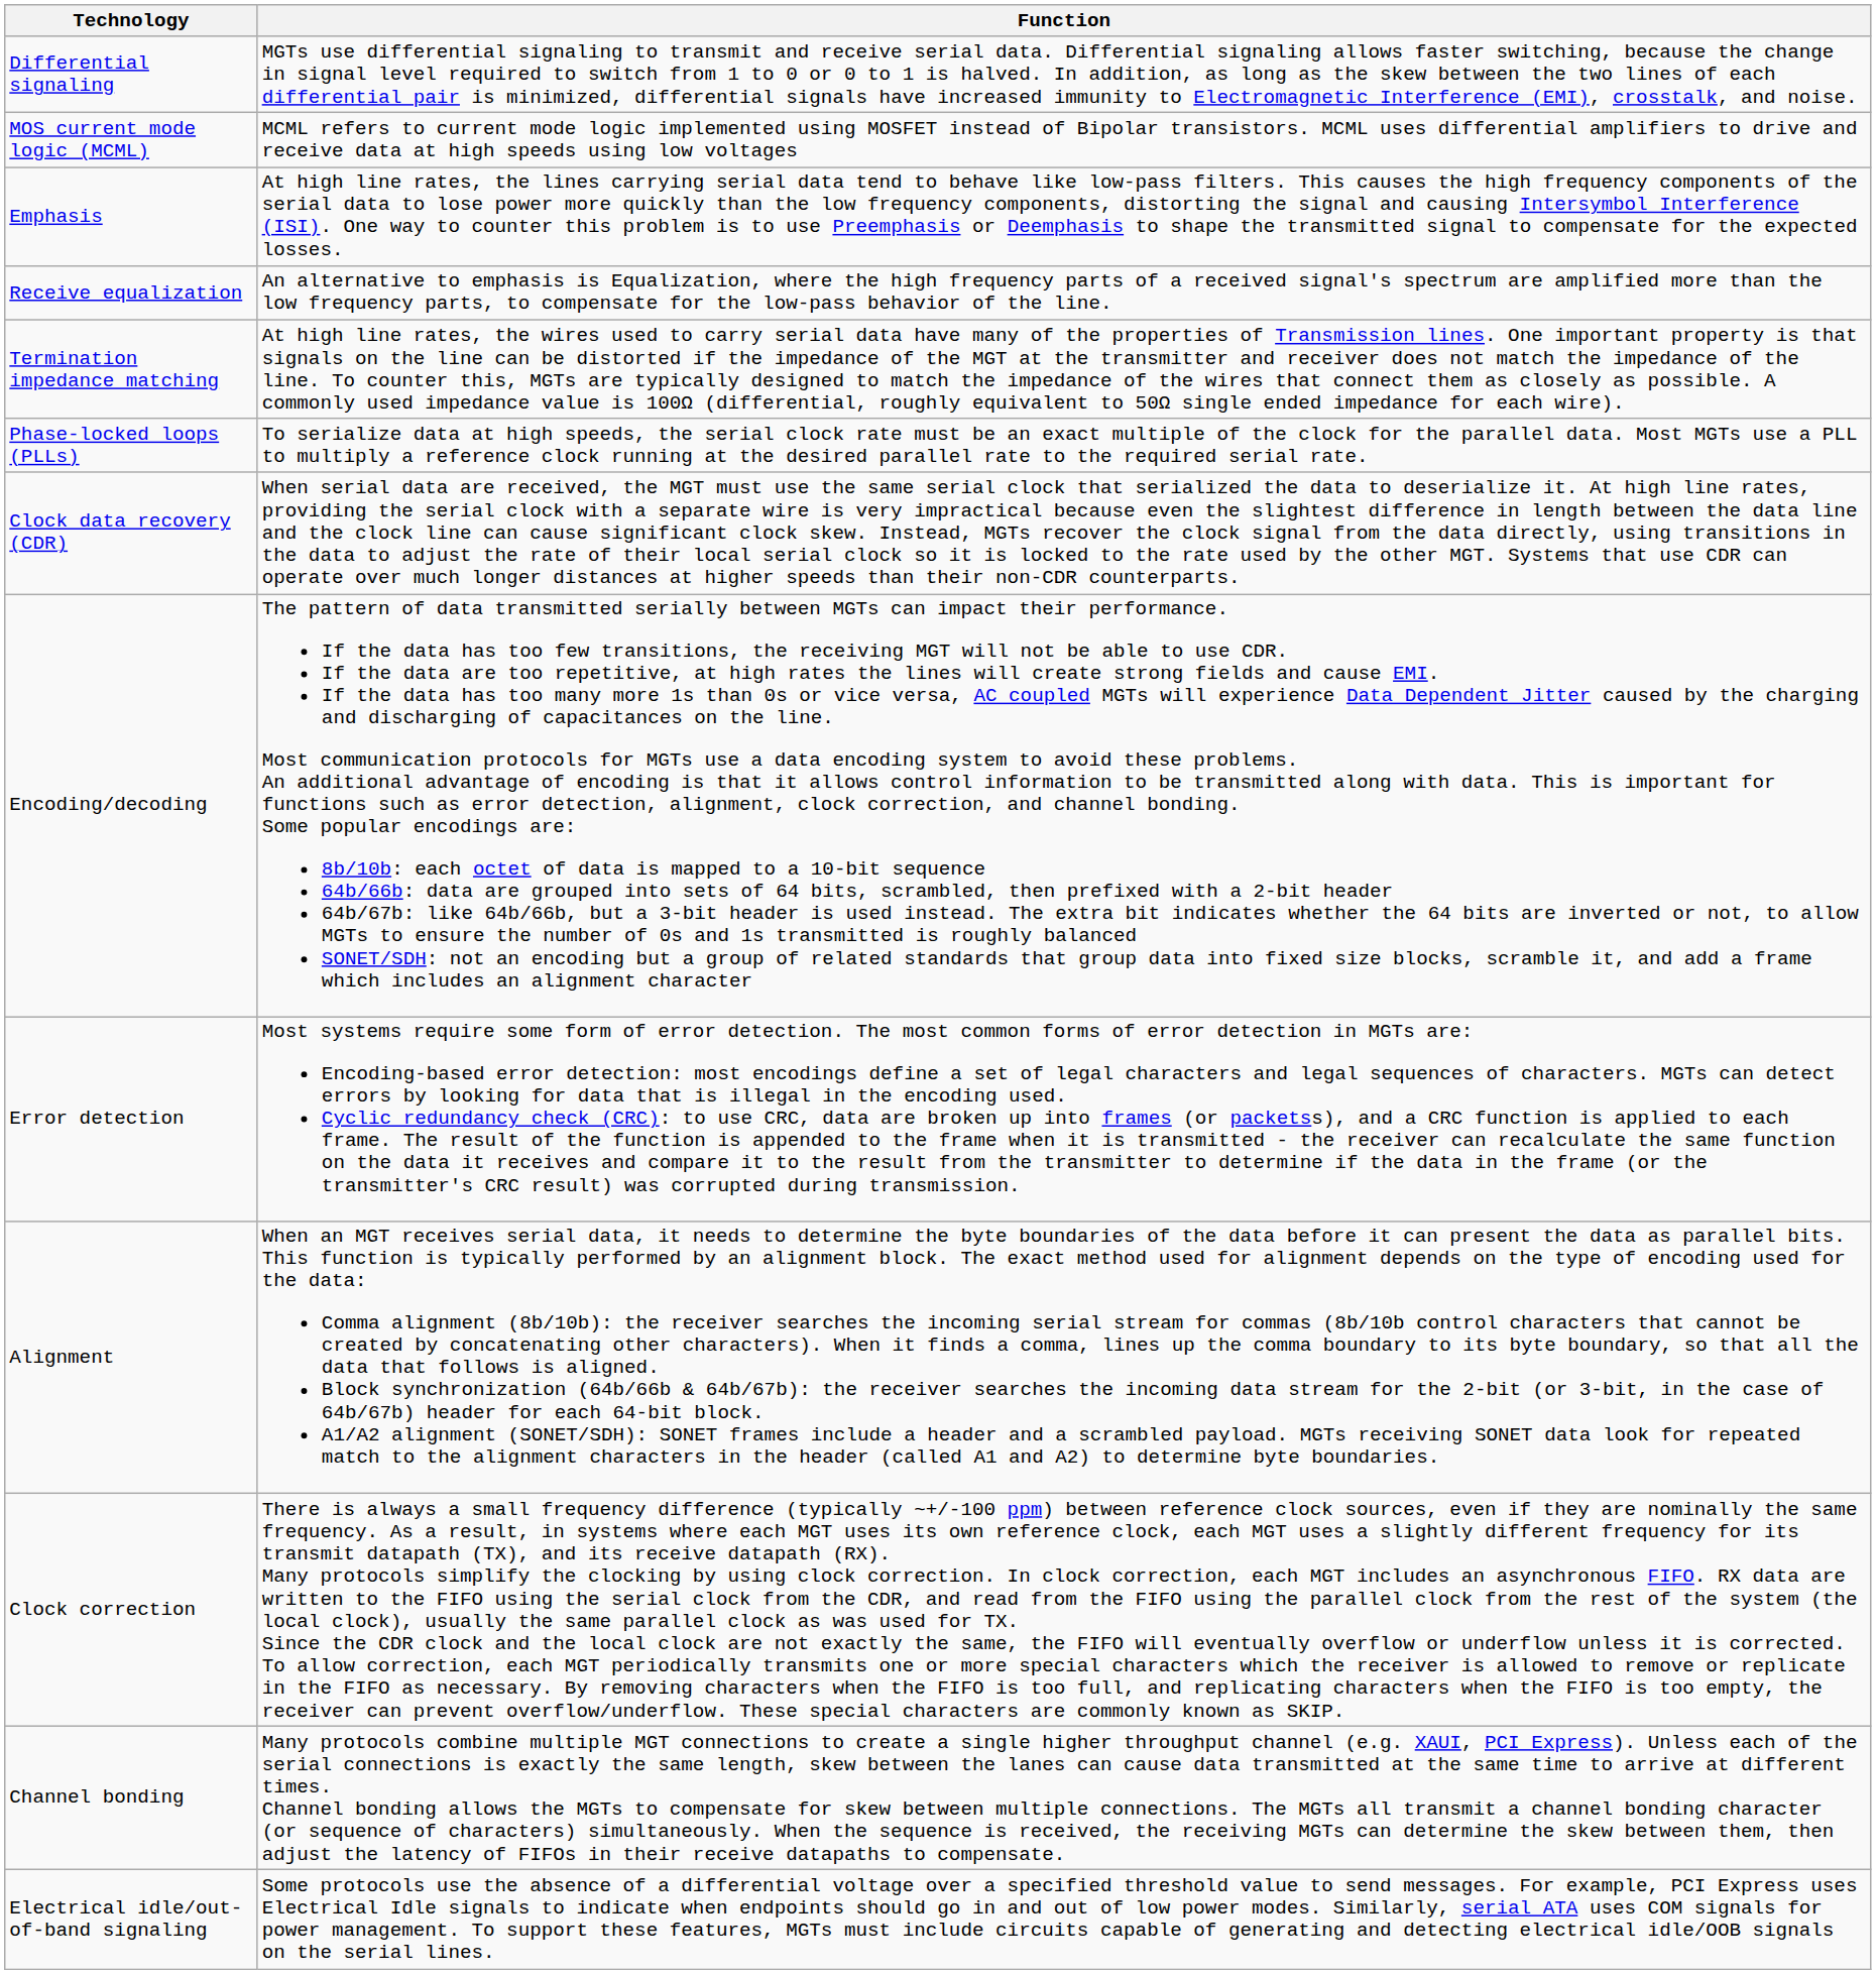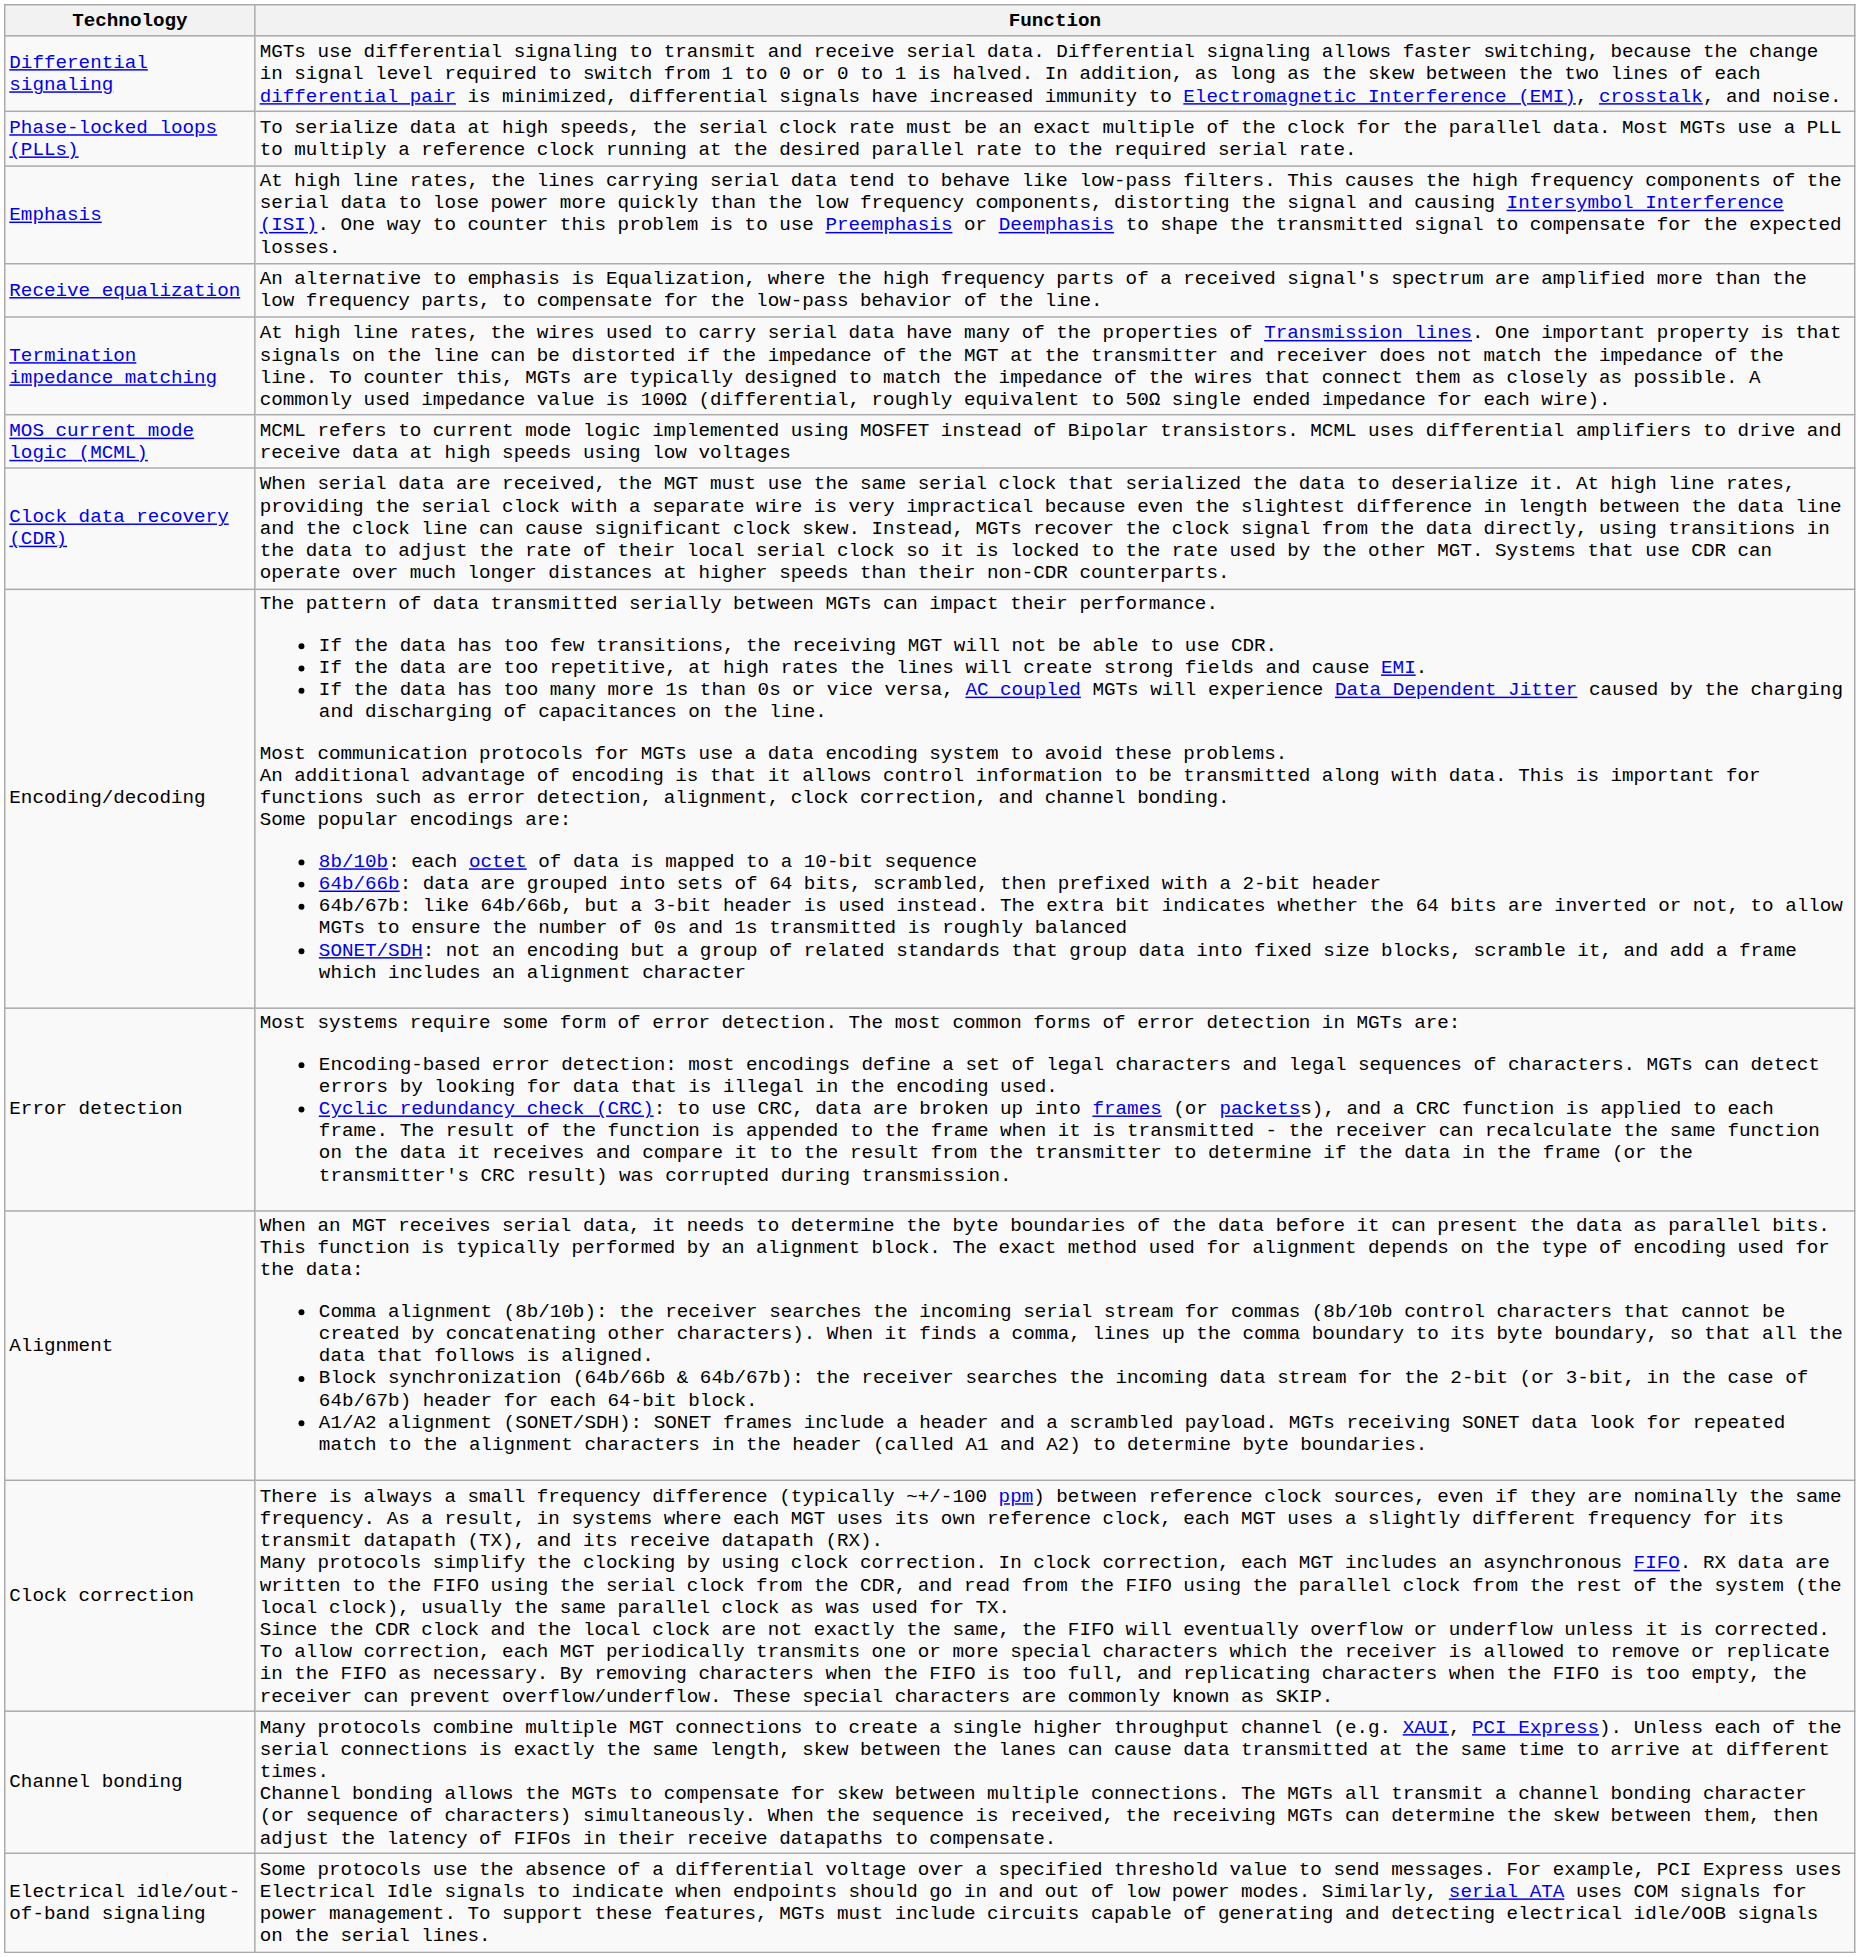 <table class="wikitable">
 <tr>
 <th>Technology</th>
 <th>Function</th>
 </tr>
 <tr>
 <td><a href='#'>Differential signaling</a></td>
 <td>MGTs use differential signaling to transmit and receive serial data. Differential signaling allows faster switching, because the change in signal level required to switch from 1 to 0 or 0 to 1 is halved. In addition, as long as the skew between the two lines of each <a href='#'>differential pair</a> is minimized, differential signals have increased immunity to <a href='#'>Electromagnetic Interference (EMI)</a>, <a href='#'>crosstalk</a>, and noise.</td>
 </tr>
 <tr>
-<td><a href='#'>MOS current mode logic (MCML)</a></td>
-<td>MCML refers to current mode logic implemented using MOSFET instead of Bipolar transistors. MCML uses differential amplifiers to drive and receive data at high speeds using low voltages</td>
+<td><a href='#'>Phase-locked loops (PLLs)</a></td>
+<td>To serialize data at high speeds, the serial clock rate must be an exact multiple of the clock for the parallel data. Most MGTs use a PLL to multiply a reference clock running at the desired parallel rate to the required serial rate.</td>
 </tr>
 <tr>
 <td><a href='#'>Emphasis</a></td>
 <td>At high line rates, the lines carrying serial data tend to behave like low-pass filters. This causes the high frequency components of the serial data to lose power more quickly than the low frequency components, distorting the signal and causing <a href='#'>Intersymbol Interference (ISI)</a>. One way to counter this problem is to use <a href='#'>Preemphasis</a> or <a href='#'>Deemphasis</a> to shape the transmitted signal to compensate for the expected losses.</td>
 </tr>
 <tr>
 <td><a href='#'>Receive equalization</a></td>
 <td>An alternative to emphasis is Equalization, where the high frequency parts of a received signal's spectrum are amplified more than the low frequency parts, to compensate for the low-pass behavior of the line.</td>
 </tr>
 <tr>
 <td><a href='#'>Termination impedance matching</a></td>
 <td>At high line rates, the wires used to carry serial data have many of the properties of <a href='#'>Transmission lines</a>. One important property is that signals on the line can be distorted if the impedance of the MGT at the transmitter and receiver does not match the impedance of the line. To counter this, MGTs are typically designed to match the impedance of the wires that connect them as closely as possible. A commonly used impedance value is 100Ω (differential, roughly equivalent to 50Ω single ended impedance for each wire).</td>
 </tr>
 <tr>
-<td><a href='#'>Phase-locked loops (PLLs)</a></td>
-<td>To serialize data at high speeds, the serial clock rate must be an exact multiple of the clock for the parallel data. Most MGTs use a PLL to multiply a reference clock running at the desired parallel rate to the required serial rate.</td>
+<td><a href='#'>MOS current mode logic (MCML)</a></td>
+<td>MCML refers to current mode logic implemented using MOSFET instead of Bipolar transistors. MCML uses differential amplifiers to drive and receive data at high speeds using low voltages</td>
 </tr>
 <tr>
 <td><a href='#'>Clock data recovery (CDR)</a></td>
 <td>When serial data are received, the MGT must use the same serial clock that serialized the data to deserialize it. At high line rates, providing the serial clock with a separate wire is very impractical because even the slightest difference in length between the data line and the clock line can cause significant clock skew. Instead, MGTs recover the clock signal from the data directly, using transitions in the data to adjust the rate of their local serial clock so it is locked to the rate used by the other MGT. Systems that use CDR can operate over much longer distances at higher speeds than their non-CDR counterparts.</td>
 </tr>
 <tr>
 <td>Encoding/decoding</td>
 <td>The pattern of data transmitted serially between MGTs can impact their performance.<br><ul><li>If the data has too few transitions, the receiving MGT will not be able to use CDR.</li><li>If the data are too repetitive, at high rates the lines will create strong fields and cause <a href='#'>EMI</a>.</li><li>If the data has too many more 1s than 0s or vice versa, <a href='#'>AC coupled</a> MGTs will experience <a href='#'>Data Dependent Jitter</a> caused by the charging and discharging of capacitances on the line.</li></ul>Most communication protocols for MGTs use a data encoding system to avoid these problems.<br>An additional advantage of encoding is that it allows control information to be transmitted along with data. This is important for functions such as error detection, alignment, clock correction, and channel bonding.<br>Some popular encodings are:<ul><li><a href='#'>8b/10b</a>: each <a href='#'>octet</a> of data is mapped to a 10-bit sequence</li><li><a href='#'>64b/66b</a>: data are grouped into sets of 64 bits, scrambled, then prefixed with a 2-bit header</li><li>64b/67b: like 64b/66b, but a 3-bit header is used instead. The extra bit indicates whether the 64 bits are inverted or not, to allow MGTs to ensure the number of 0s and 1s transmitted is roughly balanced</li><li><a href='#'>SONET/SDH</a>: not an encoding but a group of related standards that group data into fixed size blocks, scramble it, and add a frame which includes an alignment character</li></ul></td>
 </tr>
 <tr>
 <td>Error detection</td>
 <td>Most systems require some form of error detection. The most common forms of error detection in MGTs are:<br><ul><li>Encoding-based error detection: most encodings define a set of legal characters and legal sequences of characters. MGTs can detect errors by looking for data that is illegal in the encoding used.</li><li><a href='#'>Cyclic redundancy check (CRC)</a>: to use CRC, data are broken up into <a href='#'>frames</a> (or <a href='#'>packets</a>s), and a CRC function is applied to each frame. The result of the function is appended to the frame when it is transmitted - the receiver can recalculate the same function on the data it receives and compare it to the result from the transmitter to determine if the data in the frame (or the transmitter's CRC result) was corrupted during transmission.</li></ul></td>
 </tr>
 <tr>
 <td>Alignment</td>
 <td>When an MGT receives serial data, it needs to determine the byte boundaries of the data before it can present the data as parallel bits. This function is typically performed by an alignment block. The exact method used for alignment depends on the type of encoding used for the data:<br><ul><li>Comma alignment (8b/10b): the receiver searches the incoming serial stream for commas (8b/10b control characters that cannot be created by concatenating other characters). When it finds a comma, lines up the comma boundary to its byte boundary, so that all the data that follows is aligned.</li><li>Block synchronization (64b/66b & 64b/67b): the receiver searches the incoming data stream for the 2-bit (or 3-bit, in the case of 64b/67b) header for each 64-bit block.</li><li>A1/A2 alignment (SONET/SDH): SONET frames include a header and a scrambled payload. MGTs receiving SONET data look for repeated match to the alignment characters in the header (called A1 and A2) to determine byte boundaries.</li></ul></td>
 </tr>
 <tr>
 <td>Clock correction</td>
 <td>There is always a small frequency difference (typically ~+/-100 <a href='#'>ppm</a>) between reference clock sources, even if they are nominally the same frequency. As a result, in systems where each MGT uses its own reference clock, each MGT uses a slightly different frequency for its transmit datapath (TX), and its receive datapath (RX).<br>Many protocols simplify the clocking by using clock correction. In clock correction, each MGT includes an asynchronous <a href='#'>FIFO</a>. RX data are written to the FIFO using the serial clock from the CDR, and read from the FIFO using the parallel clock from the rest of the system (the local clock), usually the same parallel clock as was used for TX.<br>Since the CDR clock and the local clock are not exactly the same, the FIFO will eventually overflow or underflow unless it is corrected. To allow correction, each MGT periodically transmits one or more special characters which the receiver is allowed to remove or replicate in the FIFO as necessary. By removing characters when the FIFO is too full, and replicating characters when the FIFO is too empty, the receiver can prevent overflow/underflow. These special characters are commonly known as SKIP.</td>
 </tr>
 <tr>
 <td>Channel bonding</td>
 <td>Many protocols combine multiple MGT connections to create a single higher throughput channel (e.g. <a href='#'>XAUI</a>, <a href='#'>PCI Express</a>). Unless each of the serial connections is exactly the same length, skew between the lanes can cause data transmitted at the same time to arrive at different times.<br>Channel bonding allows the MGTs to compensate for skew between multiple connections. The MGTs all transmit a channel bonding character (or sequence of characters) simultaneously. When the sequence is received, the receiving MGTs can determine the skew between them, then adjust the latency of FIFOs in their receive datapaths to compensate.</td>
 </tr>
 <tr>
 <td>Electrical idle/out-of-band signaling</td>
 <td>Some protocols use the absence of a differential voltage over a specified threshold value to send messages. For example, PCI Express uses Electrical Idle signals to indicate when endpoints should go in and out of low power modes. Similarly, <a href='#'>serial ATA</a> uses COM signals for power management. To support these features, MGTs must include circuits capable of generating and detecting electrical idle/OOB signals on the serial lines.</td>
 </tr>
 </table>
